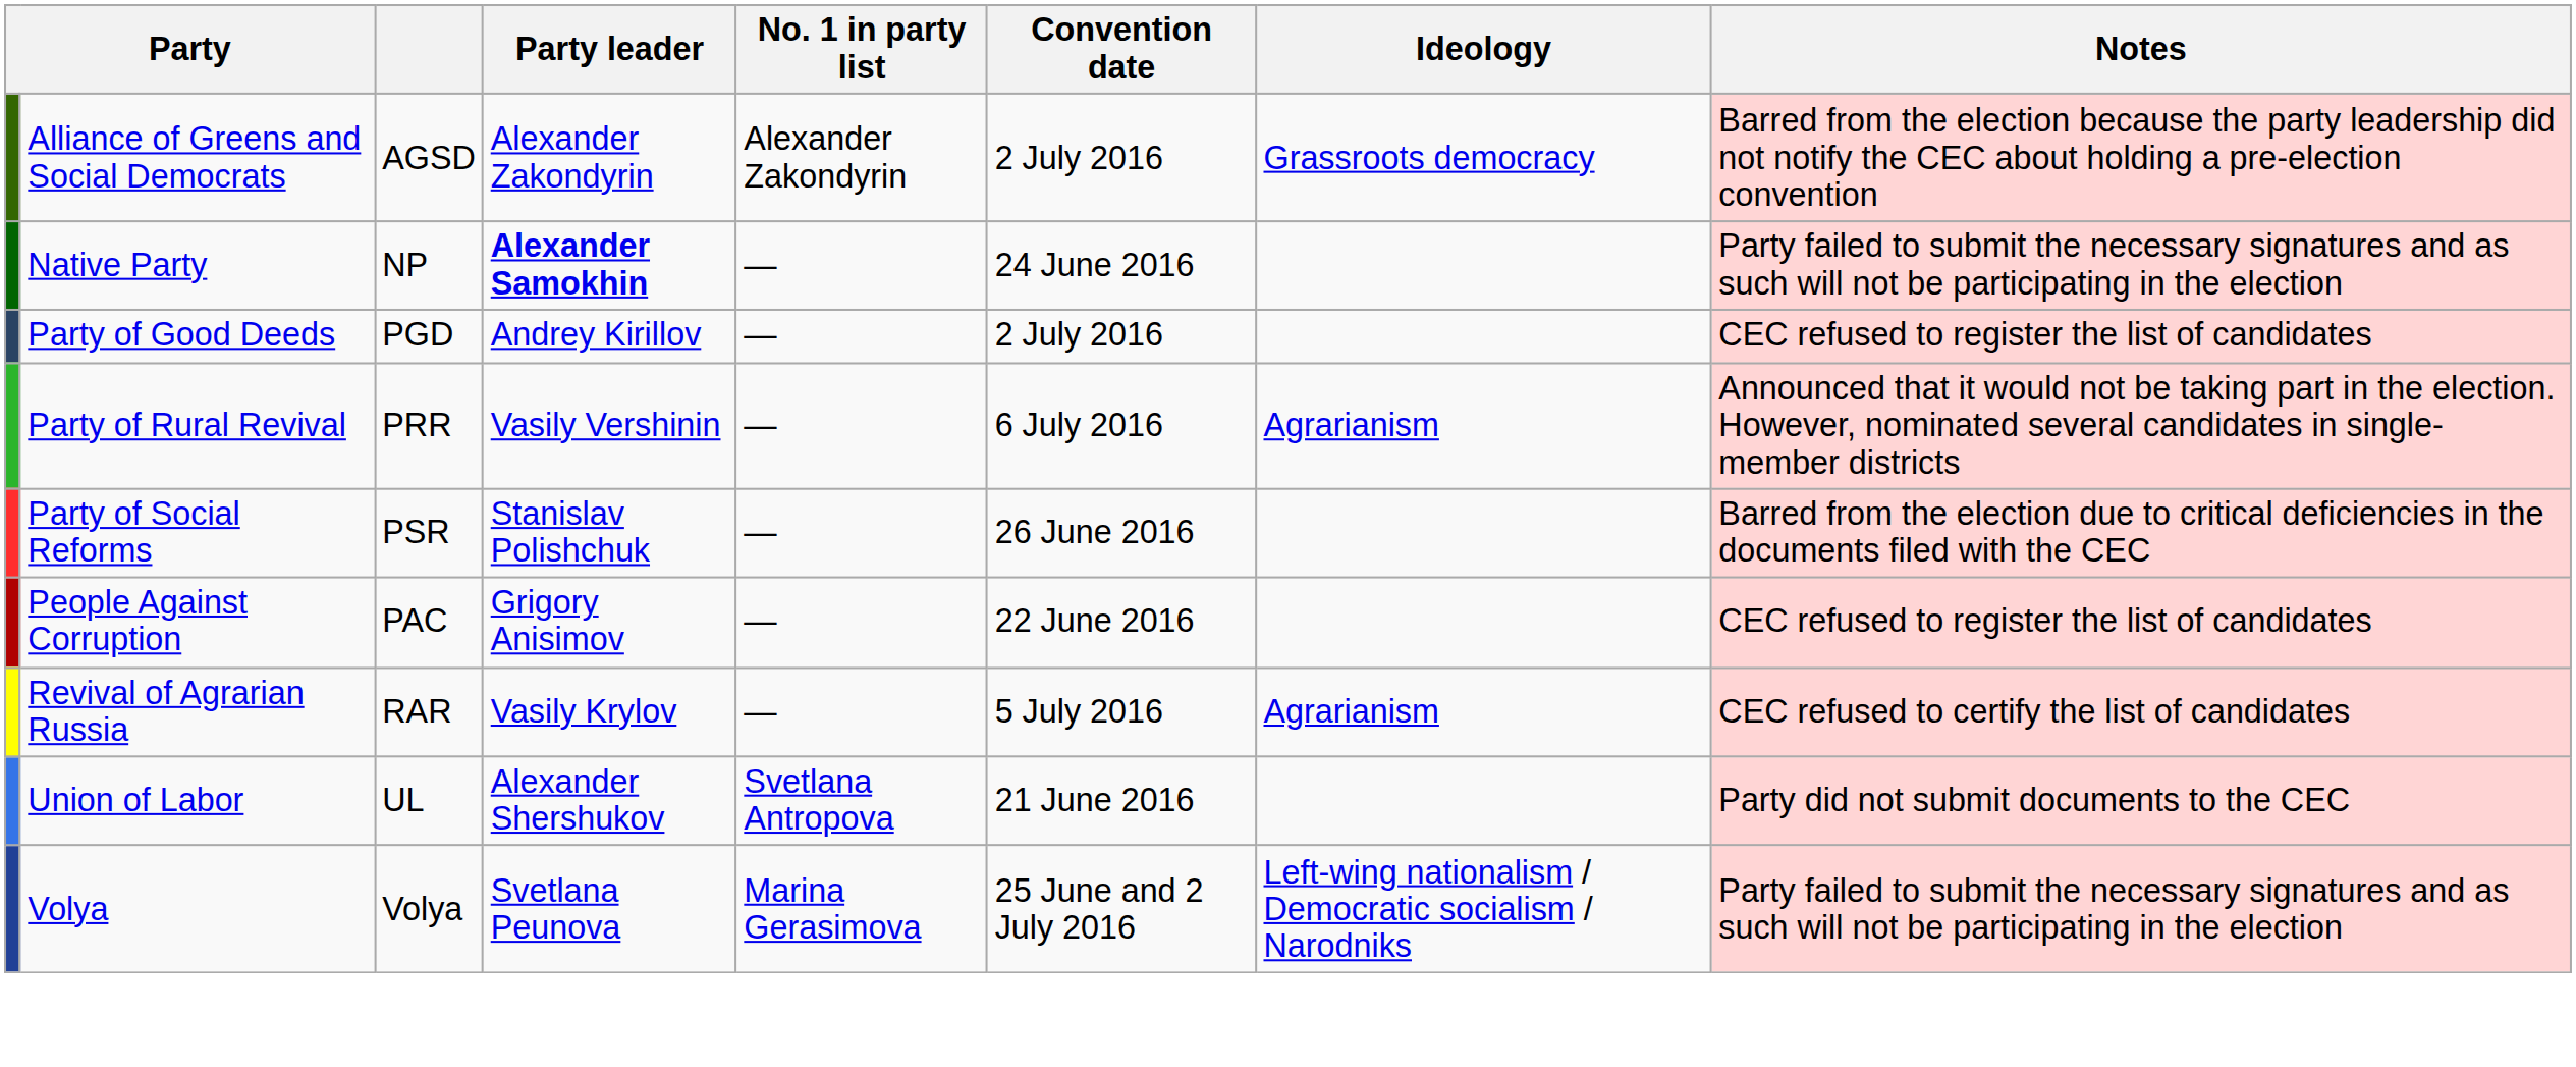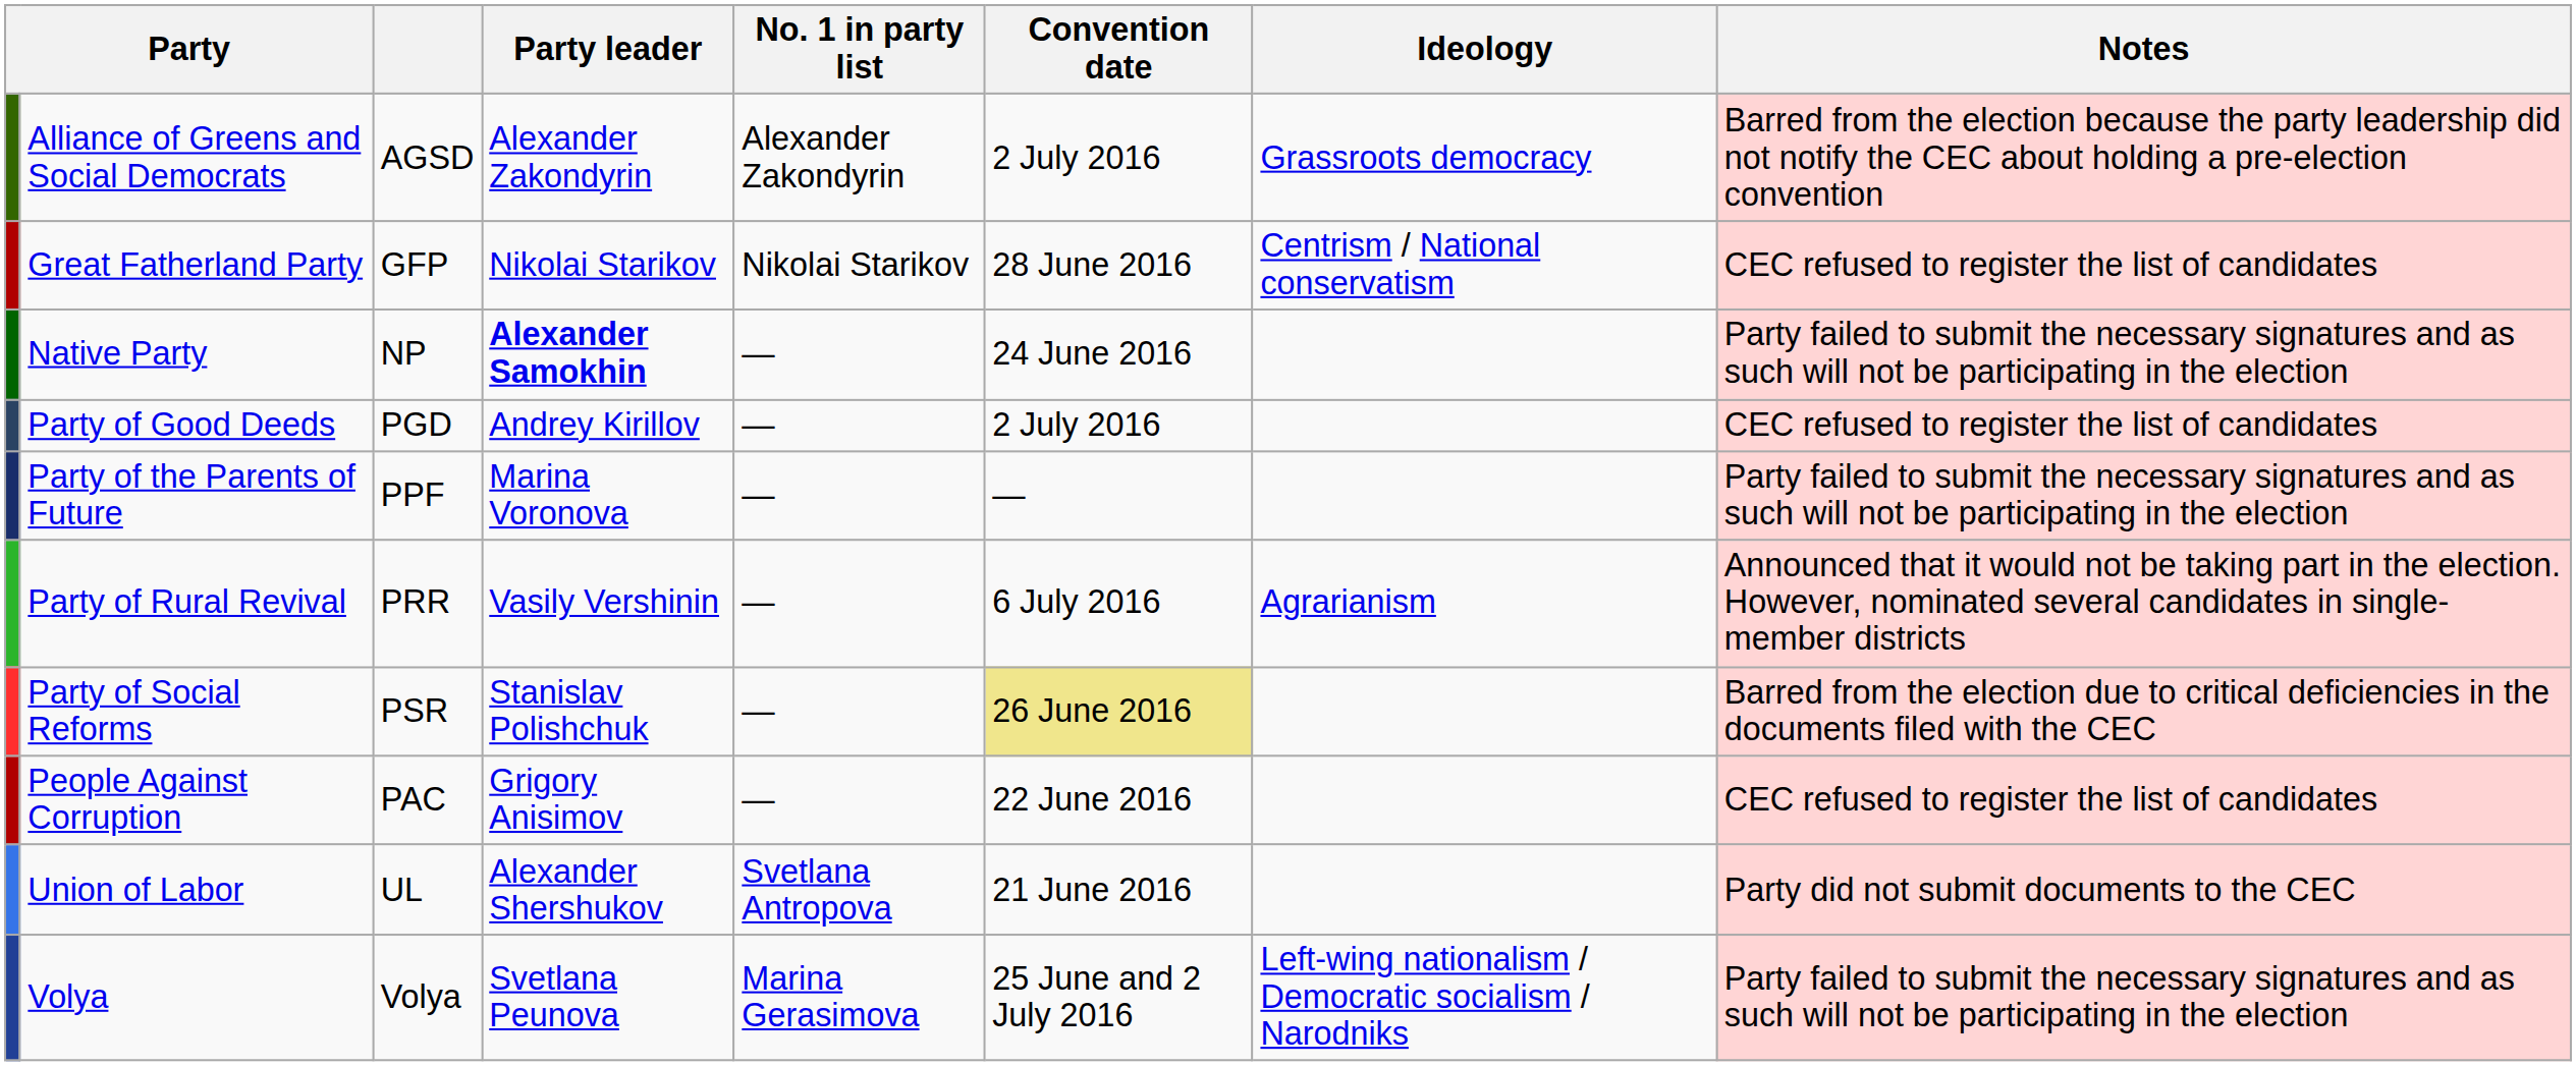 <table class=wikitable>
 <tr>
 <th colspan=2>Party</th>
 <th></th>
 <th>Party leader</th>
 <th>No. 1 in party list</th>
 <th>Convention date</th>
 <th>Ideology</th>
 <th>Notes</th>
 </tr>
 <tr>
 <td style="background:#360;"></td>
 <td><a href='#'>Alliance of Greens and Social Democrats</a></td>
 <td>AGSD</td>
 <td><a href='#'>Alexander Zakondyrin</a></td>
 <td>Alexander Zakondyrin</td>
 <td>2 July 2016</td>
 <td><a href='#'>Grassroots democracy</a></td>
 <td style="background:#ffd5d5;">Barred from the election because the party leadership did not notify the CEC about holding a pre-election convention</td>
+</tr>
+<tr>
+<td style="background: #B00000;"></td>
+<td><a href='#'>Great Fatherland Party</a></td>
+<td>GFP</td>
+<td><a href='#'>Nikolai Starikov</a></td>
+<td>Nikolai Starikov</td>
+<td>28 June 2016</td>
+<td><a href='#'>Centrism</a> / <a href='#'>National conservatism</a></td>
+<td style="background:#ffd5d5;">CEC refused to register the list of candidates</td>
 </tr>
 <tr>
 <td style="background: #006400;"></td>
 <td><a href='#'>Native Party</a></td>
 <td>NP</td>
 <td><strong><a href='#'>Alexander Samokhin</a></strong></td>
 <td>—</td>
 <td>24 June 2016</td>
 <td></td>
 <td style="background:#ffd5d5;">Party failed to submit the necessary signatures and as such will not be participating in the election</td>
 </tr>
 <tr>
 <td style="background: #2a4363;"></td>
 <td><a href='#'>Party of Good Deeds</a></td>
 <td>PGD</td>
 <td><a href='#'>Andrey Kirillov</a></td>
 <td>—</td>
 <td>2 July 2016</td>
 <td></td>
 <td style="background:#ffd5d5;">CEC refused to register the list of candidates</td>
 </tr>
 <tr>
+<td style="background: #192d6b;"></td>
+<td><a href='#'>Party of the Parents of Future</a></td>
+<td>PPF</td>
+<td><a href='#'>Marina Voronova</a></td>
+<td>—</td>
+<td>—</td>
+<td></td>
+<td style="background:#ffd5d5;">Party failed to submit the necessary signatures and as such will not be participating in the election</td>
+</tr>
+<tr>
 <td style="background: #2bb52b;"></td>
 <td><a href='#'>Party of Rural Revival</a></td>
 <td>PRR</td>
 <td><a href='#'>Vasily Vershinin</a></td>
 <td>—</td>
 <td>6 July 2016</td>
 <td><a href='#'>Agrarianism</a></td>
 <td style="background:#ffd5d5;">Announced that it would not be taking part in the election. However, nominated several candidates in single-member districts</td>
 </tr>
 <tr>
 <td style="background: #ff2e2e;"></td>
 <td><a href='#'>Party of Social Reforms</a></td>
 <td>PSR</td>
 <td><a href='#'>Stanislav Polishchuk</a></td>
 <td>—</td>
-<td>26 June 2016</td>
+<td style="background: khaki;">26 June 2016</td>
 <td></td>
 <td style="background:#ffd5d5;">Barred from the election due to critical deficiencies in the documents filed with the CEC</td>
 </tr>
 <tr>
 <td style="background: #B00000;"></td>
 <td><a href='#'>People Against Corruption</a></td>
 <td>PAC</td>
 <td><a href='#'>Grigory Anisimov</a></td>
 <td>—</td>
 <td>22 June 2016</td>
 <td></td>
 <td style="background:#ffd5d5;">CEC refused to register the list of candidates</td>
-</tr>
-<tr>
-<td style="background: yellow;"></td>
-<td><a href='#'>Revival of Agrarian Russia</a></td>
-<td>RAR</td>
-<td><a href='#'>Vasily Krylov</a></td>
-<td>—</td>
-<td>5 July 2016</td>
-<td><a href='#'>Agrarianism</a></td>
-<td style="background:#ffd5d5;">CEC refused to certify the list of candidates</td>
 </tr>
 <tr>
 <td style="background: #3574e8;"></td>
 <td><a href='#'>Union of Labor</a></td>
 <td>UL</td>
 <td><a href='#'>Alexander Shershukov</a></td>
 <td><a href='#'>Svetlana Antropova</a></td>
 <td>21 June 2016</td>
 <td></td>
 <td style="background:#ffd5d5;">Party did not submit documents to the CEC</td>
 </tr>
 <tr>
 <td style="background: #214096;"></td>
 <td><a href='#'>Volya</a></td>
 <td>Volya</td>
 <td><a href='#'>Svetlana Peunova</a></td>
 <td><a href='#'>Marina Gerasimova</a></td>
 <td>25 June and 2 July 2016</td>
 <td><a href='#'>Left-wing nationalism</a> / <a href='#'>Democratic socialism</a> / <a href='#'>Narodniks</a></td>
 <td style="background:#ffd5d5;">Party failed to submit the necessary signatures and as such will not be participating in the election</td>
 </tr>
 </table>
